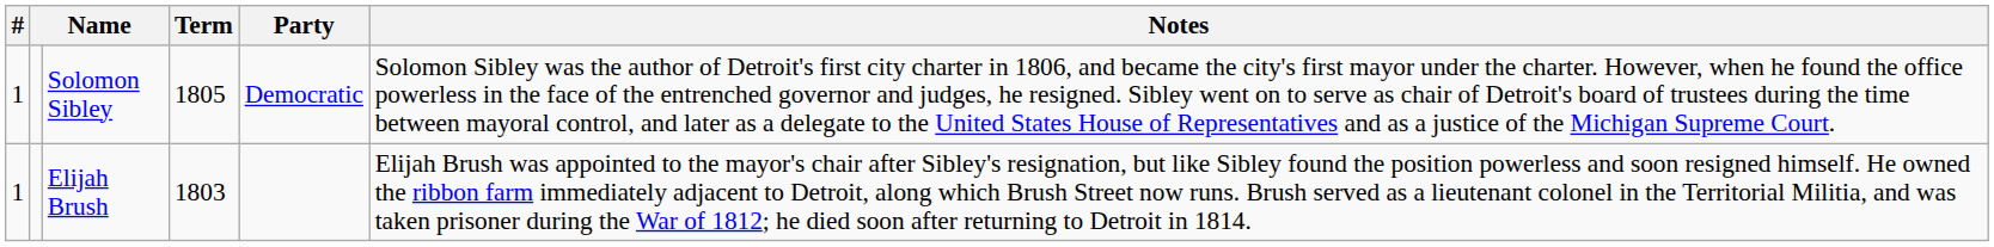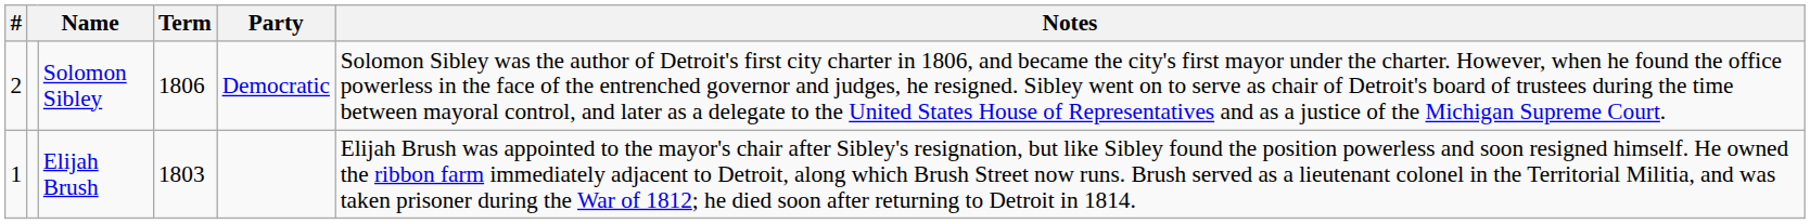 <table class="wikitable">
 <tr>
 <th>#</th>
 <th colspan="2">Name</th>
 <th>Term</th>
 <th>Party</th>
 <th>Notes</th>
 </tr>
 <tr>
-<td>1</td>
+<td>2</td>
 <td></td>
 <td><a href='#'>Solomon Sibley</a></td>
-<td>1805</td>
+<td>1806</td>
 <td><a href='#'>Democratic</a></td>
 <td>Solomon Sibley was the author of Detroit's first city charter in 1806, and became the city's first mayor under the charter.  However, when he found the office powerless in the face of the entrenched governor and judges, he resigned.  Sibley went on to serve as chair of Detroit's board of trustees during the time between mayoral control, and later as a delegate to the <a href='#'>United States House of Representatives</a> and as a justice of the <a href='#'>Michigan Supreme Court</a>.</td>
 </tr>
 <tr>
 <td>1</td>
 <td></td>
 <td><a href='#'>Elijah Brush</a></td>
 <td>1803</td>
 <td></td>
 <td>Elijah Brush was appointed to the mayor's chair after Sibley's resignation, but like Sibley found the position powerless and soon resigned himself.  He owned the <a href='#'>ribbon farm</a> immediately adjacent to Detroit, along which Brush Street now runs. Brush served as a lieutenant colonel in the Territorial Militia, and was taken prisoner during the <a href='#'>War of 1812</a>; he died soon after returning to Detroit in 1814.</td>
 </tr>
 </table>
